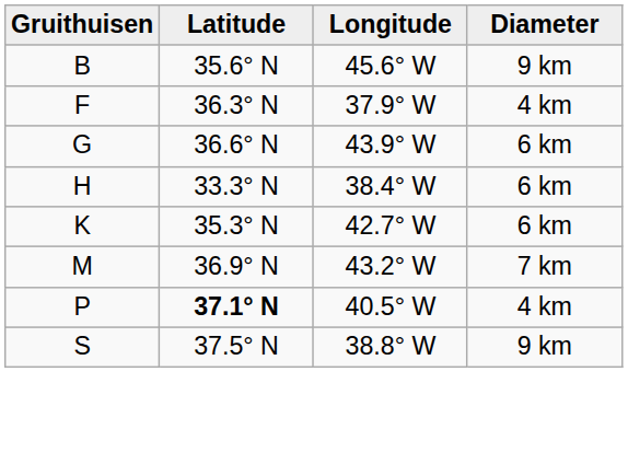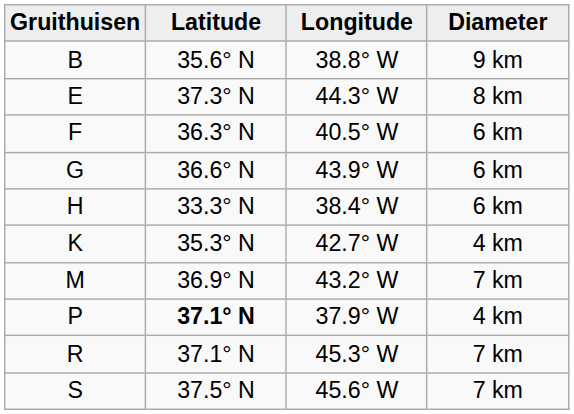 <table class="wikitable">
 <tr>
 <th width="25%" style="background:#eeeeee;">Gruithuisen</th>
 <th width="25%" style="background:#eeeeee;">Latitude</th>
 <th width="25%" style="background:#eeeeee;">Longitude</th>
 <th width="25%" style="background:#eeeeee;">Diameter</th>
 </tr>
 <tr>
 <td align="center">B</td>
 <td align="center">35.6° N</td>
-<td align="center">45.6° W</td>
+<td align="center">38.8° W</td>
 <td align="center">9 km</td>
+</tr>
+<tr>
+<td align="center">E</td>
+<td align="center">37.3° N</td>
+<td align="center">44.3° W</td>
+<td align="center">8 km</td>
 </tr>
 <tr>
 <td align="center">F</td>
 <td align="center">36.3° N</td>
-<td align="center">37.9° W</td>
-<td align="center">4 km</td>
+<td align="center">40.5° W</td>
+<td align="center">6 km</td>
 </tr>
 <tr>
 <td align="center">G</td>
 <td align="center">36.6° N</td>
 <td align="center">43.9° W</td>
 <td align="center">6 km</td>
 </tr>
 <tr>
 <td align="center">H</td>
 <td align="center">33.3° N</td>
 <td align="center">38.4° W</td>
 <td align="center">6 km</td>
 </tr>
 <tr>
 <td align="center">K</td>
 <td align="center">35.3° N</td>
 <td align="center">42.7° W</td>
-<td align="center">6 km</td>
+<td align="center">4 km</td>
 </tr>
 <tr>
 <td align="center">M</td>
 <td align="center">36.9° N</td>
 <td align="center">43.2° W</td>
 <td align="center">7 km</td>
 </tr>
 <tr>
 <td align="center">P</td>
 <td align="center"><strong>37.1° N</strong></td>
-<td align="center">40.5° W</td>
+<td align="center">37.9° W</td>
 <td align="center">4 km</td>
+</tr>
+<tr>
+<td align="center">R</td>
+<td align="center">37.1° N</td>
+<td align="center">45.3° W</td>
+<td align="center">7 km</td>
 </tr>
 <tr>
 <td align="center">S</td>
 <td align="center">37.5° N</td>
-<td align="center">38.8° W</td>
-<td align="center">9 km</td>
+<td align="center">45.6° W</td>
+<td align="center">7 km</td>
 </tr>
 </table>
